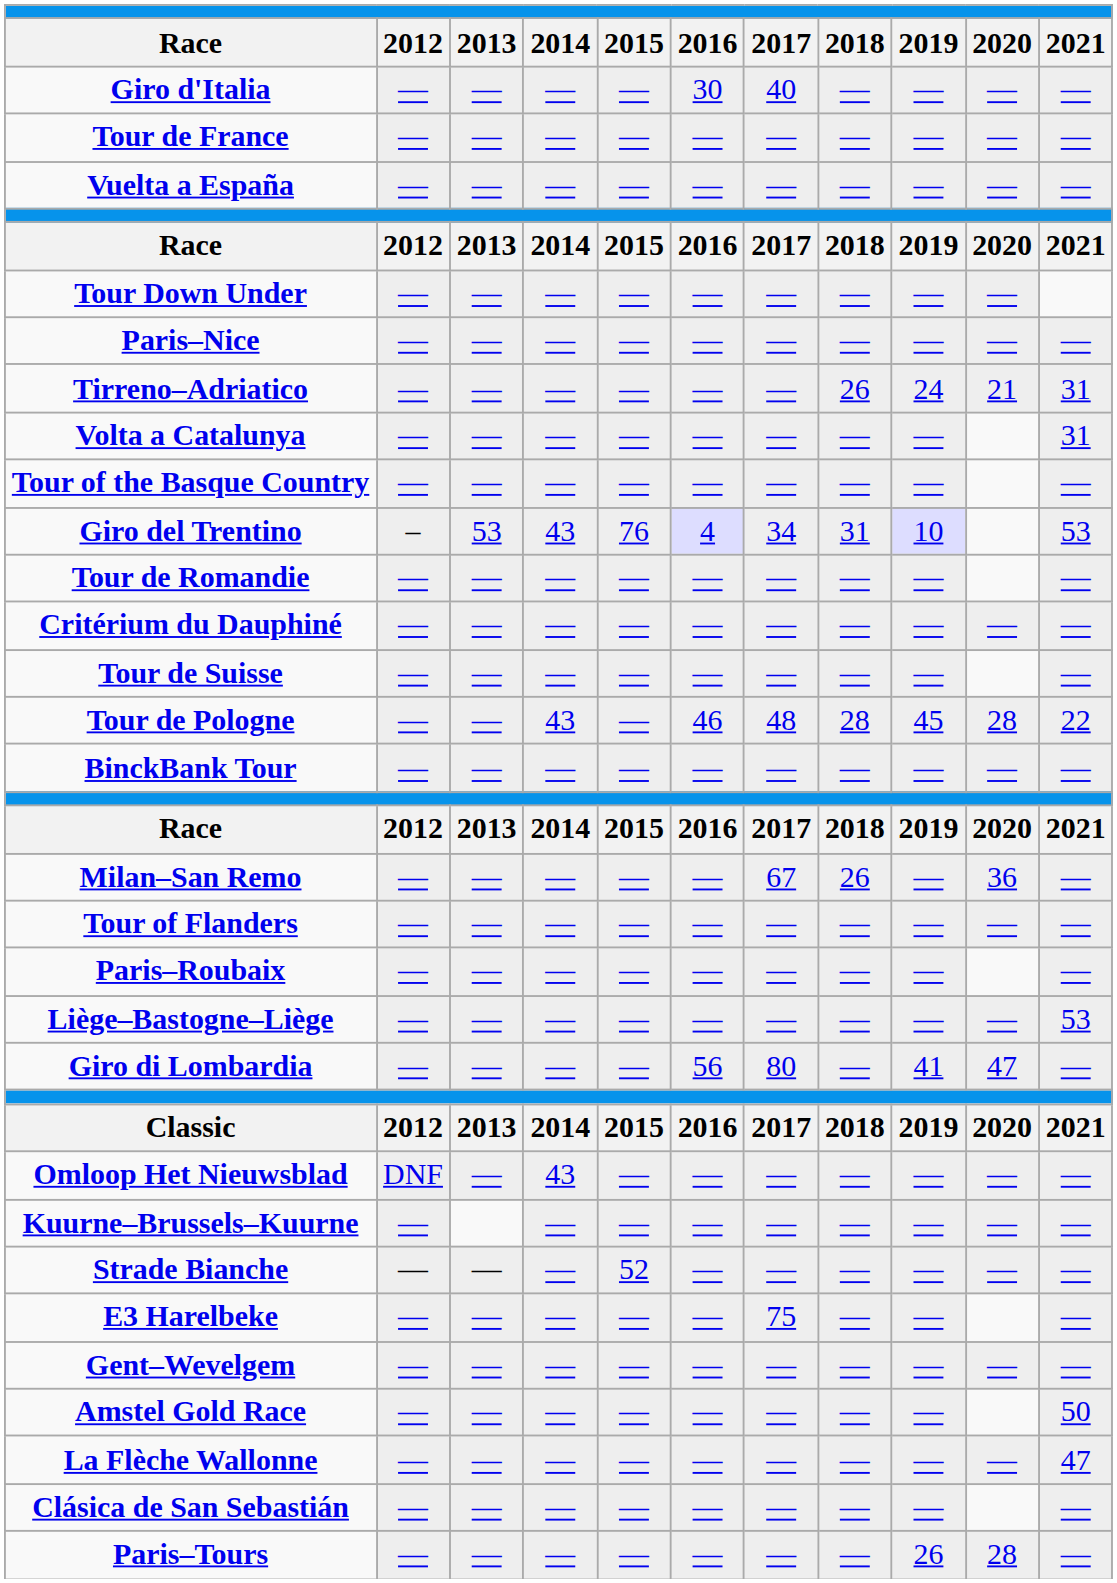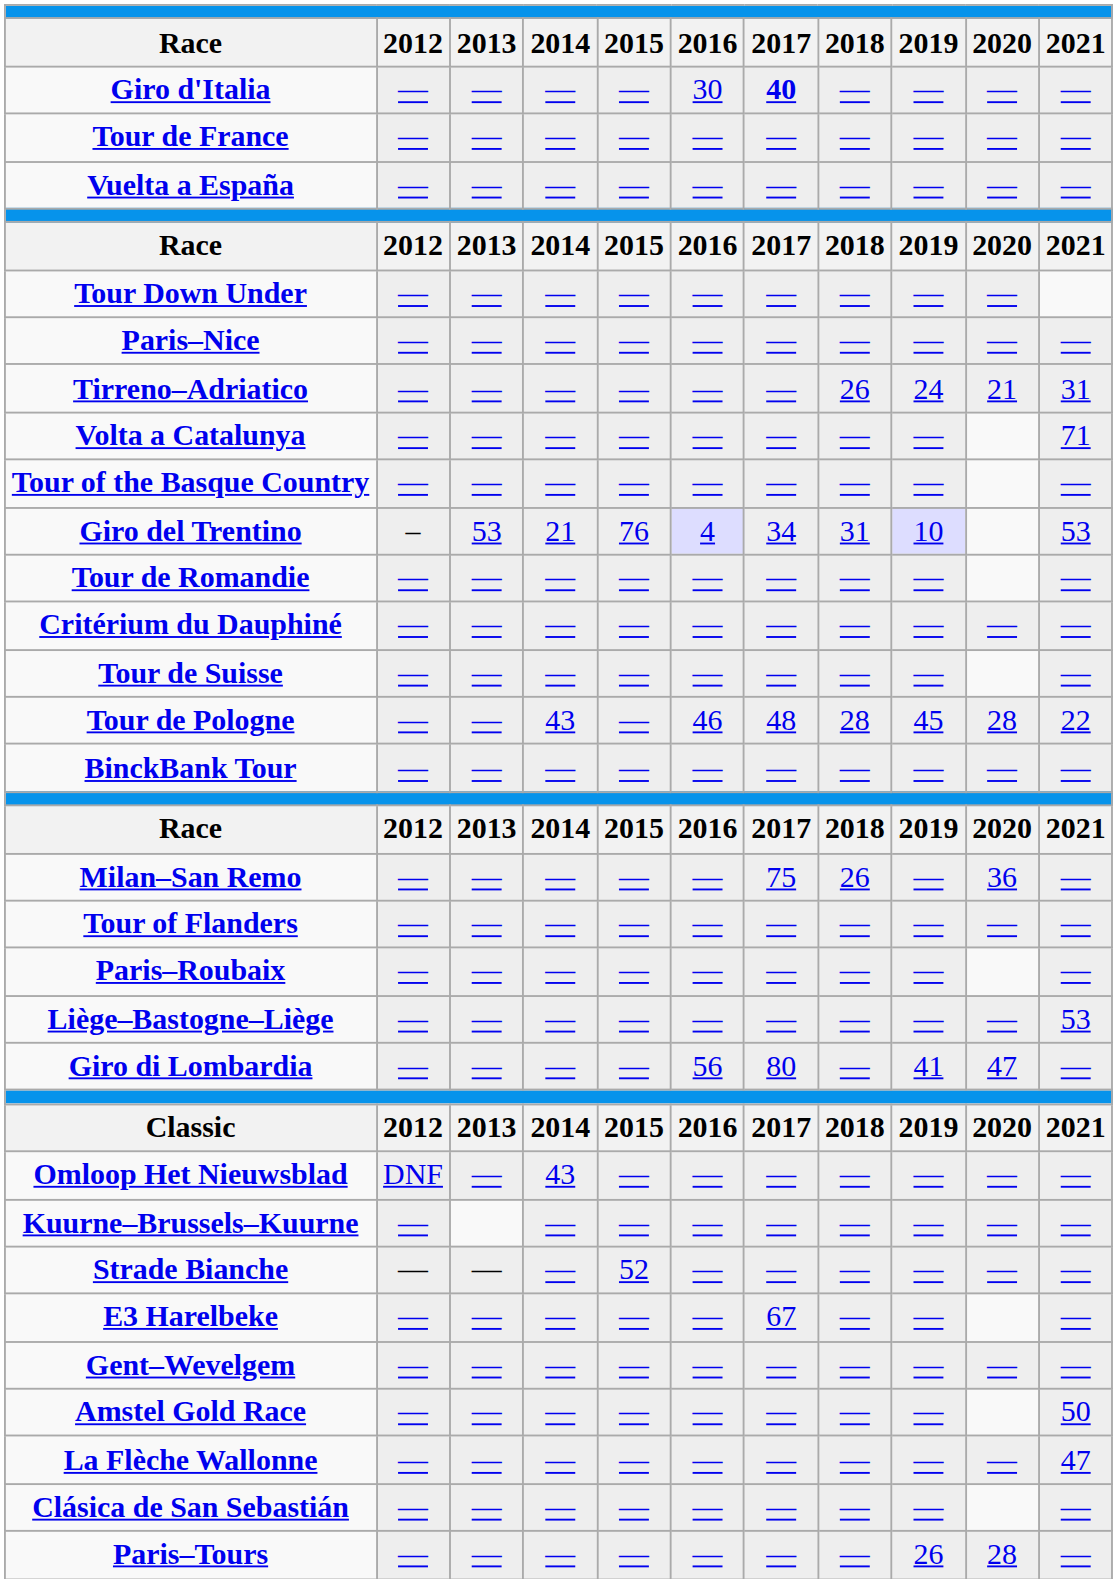 <table class="wikitable">
 <tr style="background:#eee;">
 <td style="background:#0693eb" colspan=20><strong></strong></td>
 </tr>
 <tr>
 <th>Race</th>
 <th>2012</th>
 <th>2013</th>
 <th>2014</th>
 <th>2015</th>
 <th>2016</th>
 <th>2017</th>
 <th>2018</th>
 <th>2019</th>
 <th>2020</th>
 <th>2021</th>
 </tr>
 <tr align="center">
 <td><strong><a href='#'>Giro d'Italia</a></strong></td>
 <td style="background:#eee;"><a href='#'>—</a></td>
 <td style="background:#eee;"><a href='#'>—</a></td>
 <td style="background:#eee;"><a href='#'>—</a></td>
 <td style="background:#eee;"><a href='#'>—</a></td>
 <td style="background:#eee;"><a href='#'>30</a></td>
-<td style="background:#eee;"><a href='#'>40</a></td>
+<td style="background:#eee;"><strong><a href='#'>40</a></strong></td>
 <td style="background:#eee;"><a href='#'>—</a></td>
 <td style="background:#eee;"><a href='#'>—</a></td>
 <td style="background:#eee;"><a href='#'>—</a></td>
 <td style="background:#eee;"><a href='#'>—</a></td>
 </tr>
 <tr align="center">
 <td><strong><a href='#'>Tour de France</a></strong></td>
 <td style="background:#eee;"><a href='#'>—</a></td>
 <td style="background:#eee;"><a href='#'>—</a></td>
 <td style="background:#eee;"><a href='#'>—</a></td>
 <td style="background:#eee;"><a href='#'>—</a></td>
 <td style="background:#eee;"><a href='#'>—</a></td>
 <td style="background:#eee;"><a href='#'>—</a></td>
 <td style="background:#eee;"><a href='#'>—</a></td>
 <td style="background:#eee;"><a href='#'>—</a></td>
 <td style="background:#eee;"><a href='#'>—</a></td>
 <td style="background:#eee;"><a href='#'>—</a></td>
 </tr>
 <tr align="center">
 <td style="text-align:center;"><strong><a href='#'>Vuelta a España</a></strong></td>
 <td style="background:#eee;"><a href='#'>—</a></td>
 <td style="background:#eee;"><a href='#'>—</a></td>
 <td style="background:#eee;"><a href='#'>—</a></td>
 <td style="background:#eee;"><a href='#'>—</a></td>
 <td style="background:#eee;"><a href='#'>—</a></td>
 <td style="background:#eee;"><a href='#'>—</a></td>
 <td style="background:#eee;"><a href='#'>—</a></td>
 <td style="background:#eee;"><a href='#'>—</a></td>
 <td style="background:#eee;"><a href='#'>—</a></td>
 <td style="background:#eee;"><a href='#'>—</a></td>
 </tr>
 <tr>
 <td style="background:#0693eb;" colspan=20><strong></strong></td>
 </tr>
 <tr>
 <th>Race</th>
 <th>2012</th>
 <th>2013</th>
 <th>2014</th>
 <th>2015</th>
 <th>2016</th>
 <th>2017</th>
 <th>2018</th>
 <th>2019</th>
 <th>2020</th>
 <th>2021</th>
 </tr>
 <tr align="center">
 <td><strong><a href='#'>Tour Down Under</a></strong></td>
 <td style="background:#eee;"><a href='#'>—</a></td>
 <td style="background:#eee;"><a href='#'>—</a></td>
 <td style="background:#eee;"><a href='#'>—</a></td>
 <td style="background:#eee;"><a href='#'>—</a></td>
 <td style="background:#eee;"><a href='#'>—</a></td>
 <td style="background:#eee;"><a href='#'>—</a></td>
 <td style="background:#eee;"><a href='#'>—</a></td>
 <td style="background:#eee;"><a href='#'>—</a></td>
 <td style="background:#eee;"><a href='#'>—</a></td>
 <td></td>
 </tr>
 <tr align="center">
 <td><strong><a href='#'>Paris–Nice</a></strong></td>
 <td style="background:#eee;"><a href='#'>—</a></td>
 <td style="background:#eee;"><a href='#'>—</a></td>
 <td style="background:#eee;"><a href='#'>—</a></td>
 <td style="background:#eee;"><a href='#'>—</a></td>
 <td style="background:#eee;"><a href='#'>—</a></td>
 <td style="background:#eee;"><a href='#'>—</a></td>
 <td style="background:#eee;"><a href='#'>—</a></td>
 <td style="background:#eee;"><a href='#'>—</a></td>
 <td style="background:#eee;"><a href='#'>—</a></td>
 <td style="background:#eee;"><a href='#'>—</a></td>
 </tr>
 <tr align="center">
 <td><strong><a href='#'>Tirreno–Adriatico</a></strong></td>
 <td style="background:#eee;"><a href='#'>—</a></td>
 <td style="background:#eee;"><a href='#'>—</a></td>
 <td style="background:#eee;"><a href='#'>—</a></td>
 <td style="background:#eee;"><a href='#'>—</a></td>
 <td style="background:#eee;"><a href='#'>—</a></td>
 <td style="background:#eee;"><a href='#'>—</a></td>
 <td style="background:#eee;"><a href='#'>26</a></td>
 <td style="background:#eee;"><a href='#'>24</a></td>
 <td style="background:#eee;"><a href='#'>21</a></td>
 <td style="background:#eee;"><a href='#'>31</a></td>
 </tr>
 <tr align="center">
 <td><strong><a href='#'>Volta a Catalunya</a></strong></td>
 <td style="background:#eee;"><a href='#'>—</a></td>
 <td style="background:#eee;"><a href='#'>—</a></td>
 <td style="background:#eee;"><a href='#'>—</a></td>
 <td style="background:#eee"><a href='#'>—</a></td>
 <td style="background:#eee;"><a href='#'>—</a></td>
 <td style="background:#eee;"><a href='#'>—</a></td>
 <td style="background:#eee;"><a href='#'>—</a></td>
 <td style="background:#eee;"><a href='#'>—</a></td>
 <td></td>
-<td style="background:#eee;"><a href='#'>31</a></td>
+<td style="background:#eee;"><a href='#'>71</a></td>
 </tr>
 <tr align="center">
 <td><strong><a href='#'>Tour of the Basque Country</a></strong></td>
 <td style="background:#eee;"><a href='#'>—</a></td>
 <td style="background:#eee;"><a href='#'>—</a></td>
 <td style="background:#eee;"><a href='#'>—</a></td>
 <td style="background:#eee;"><a href='#'>—</a></td>
 <td style="background:#eee;"><a href='#'>—</a></td>
 <td style="background:#eee;"><a href='#'>—</a></td>
 <td style="background:#eee;"><a href='#'>—</a></td>
 <td style="background:#eee;"><a href='#'>—</a></td>
 <td></td>
 <td style="background:#eee;"><a href='#'>—</a></td>
 </tr>
 <tr align="center">
 <td><strong><a href='#'>Giro del Trentino</a></strong></td>
 <td style="background:#eee;">–</td>
 <td style="background:#eee;"><a href='#'>53</a></td>
-<td style="background:#eee;"><a href='#'>43</a></td>
+<td style="background:#eee;"><a href='#'>21</a></td>
 <td style="background:#eee;"><a href='#'>76</a></td>
 <td style="background:#ddf;"><a href='#'>4</a></td>
 <td style="background:#eee;"><a href='#'>34</a></td>
 <td style="background:#eee;"><a href='#'>31</a></td>
 <td style="background:#ddf;"><a href='#'>10</a></td>
 <td></td>
 <td style="background:#eee;"><a href='#'>53</a></td>
 </tr>
 <tr align="center">
 <td><strong><a href='#'>Tour de Romandie</a></strong></td>
 <td style="background:#eee;"><a href='#'>—</a></td>
 <td style="background:#eee;"><a href='#'>—</a></td>
 <td style="background:#eee;"><a href='#'>—</a></td>
 <td style="background:#eee;"><a href='#'>—</a></td>
 <td style="background:#eee;"><a href='#'>—</a></td>
 <td style="background:#eee;"><a href='#'>—</a></td>
 <td style="background:#eee;"><a href='#'>—</a></td>
 <td style="background:#eee;"><a href='#'>—</a></td>
 <td></td>
 <td style="background:#eee;"><a href='#'>—</a></td>
 </tr>
 <tr align="center">
 <td><strong><a href='#'>Critérium du Dauphiné</a></strong></td>
 <td style="background:#eee;"><a href='#'>—</a></td>
 <td style="background:#eee;"><a href='#'>—</a></td>
 <td style="background:#eee;"><a href='#'>—</a></td>
 <td style="background:#eee;"><a href='#'>—</a></td>
 <td style="background:#eee;"><a href='#'>—</a></td>
 <td style="background:#eee;"><a href='#'>—</a></td>
 <td style="background:#eee;"><a href='#'>—</a></td>
 <td style="background:#eee;"><a href='#'>—</a></td>
 <td style="background:#eee;"><a href='#'>—</a></td>
 <td style="background:#eee;"><a href='#'>—</a></td>
 </tr>
 <tr align="center">
 <td><strong><a href='#'>Tour de Suisse</a></strong></td>
 <td style="background:#eee;"><a href='#'>—</a></td>
 <td style="background:#eee;"><a href='#'>—</a></td>
 <td style="background:#eee;"><a href='#'>—</a></td>
 <td style="background:#eee;"><a href='#'>—</a></td>
 <td style="background:#eee;"><a href='#'>—</a></td>
 <td style="background:#eee;"><a href='#'>—</a></td>
 <td style="background:#eee;"><a href='#'>—</a></td>
 <td style="background:#eee;"><a href='#'>—</a></td>
 <td></td>
 <td style="background:#eee;"><a href='#'>—</a></td>
 </tr>
 <tr align="center">
 <td><strong><a href='#'>Tour de Pologne</a></strong></td>
 <td style="background:#eee;"><a href='#'>—</a></td>
 <td style="background:#eee;"><a href='#'>—</a></td>
 <td style="background:#eee;"><a href='#'>43</a></td>
 <td style="background:#eee;"><a href='#'>—</a></td>
 <td style="background:#eee;"><a href='#'>46</a></td>
 <td style="background:#eee;"><a href='#'>48</a></td>
 <td style="background:#eee;"><a href='#'>28</a></td>
 <td style="background:#eee;"><a href='#'>45</a></td>
 <td style="background:#eee;"><a href='#'>28</a></td>
 <td style="background:#eee;"><a href='#'>22</a></td>
 </tr>
 <tr align="center">
 <td><strong><a href='#'>BinckBank Tour</a></strong></td>
 <td style="background:#eee;"><a href='#'>—</a></td>
 <td style="background:#eee;"><a href='#'>—</a></td>
 <td style="background:#eee;"><a href='#'>—</a></td>
 <td style="background:#eee;"><a href='#'>—</a></td>
 <td style="background:#eee;"><a href='#'>—</a></td>
 <td style="background:#eee;"><a href='#'>—</a></td>
 <td style="background:#eee;"><a href='#'>—</a></td>
 <td style="background:#eee;"><a href='#'>—</a></td>
 <td style="background:#eee;"><a href='#'>—</a></td>
 <td style="background:#eee;"><a href='#'>—</a></td>
 </tr>
 <tr>
 <td style="background:#0693eb;" colspan=20><strong></strong></td>
 </tr>
 <tr>
 <th>Race</th>
 <th>2012</th>
 <th>2013</th>
 <th>2014</th>
 <th>2015</th>
 <th>2016</th>
 <th>2017</th>
 <th>2018</th>
 <th>2019</th>
 <th>2020</th>
 <th>2021</th>
 </tr>
 <tr align="center">
 <td><strong><a href='#'>Milan–San Remo</a></strong></td>
 <td style="background:#eee;"><a href='#'>—</a></td>
 <td style="background:#eee;"><a href='#'>—</a></td>
 <td style="background:#eee;"><a href='#'>—</a></td>
 <td style="background:#eee;"><a href='#'>—</a></td>
 <td style="background:#eee;"><a href='#'>—</a></td>
-<td style="background:#eee;"><a href='#'>67</a></td>
+<td style="background:#eee;"><a href='#'>75</a></td>
 <td style="background:#eee;"><a href='#'>26</a></td>
 <td style="background:#eee;"><a href='#'>—</a></td>
 <td style="background:#eee;"><a href='#'>36</a></td>
 <td style="background:#eee;"><a href='#'>—</a></td>
 </tr>
 <tr align="center">
 <td><strong><a href='#'>Tour of Flanders</a></strong></td>
 <td style="background:#eee;"><a href='#'>—</a></td>
 <td style="background:#eee;"><a href='#'>—</a></td>
 <td style="background:#eee;"><a href='#'>—</a></td>
 <td style="background:#eee;"><a href='#'>—</a></td>
 <td style="background:#eee;"><a href='#'>—</a></td>
 <td style="background:#eee;"><a href='#'>—</a></td>
 <td style="background:#eee;"><a href='#'>—</a></td>
 <td style="background:#eee;"><a href='#'>—</a></td>
 <td style="background:#eee;"><a href='#'>—</a></td>
 <td style="background:#eee;"><a href='#'>—</a></td>
 </tr>
 <tr align="center">
 <td><strong><a href='#'>Paris–Roubaix</a></strong></td>
 <td style="background:#eee;"><a href='#'>—</a></td>
 <td style="background:#eee;"><a href='#'>—</a></td>
 <td style="background:#eee;"><a href='#'>—</a></td>
 <td style="background:#eee;"><a href='#'>—</a></td>
 <td style="background:#eee;"><a href='#'>—</a></td>
 <td style="background:#eee;"><a href='#'>—</a></td>
 <td style="background:#eee;"><a href='#'>—</a></td>
 <td style="background:#eee;"><a href='#'>—</a></td>
 <td></td>
 <td style="background:#eee;"><a href='#'>—</a></td>
 </tr>
 <tr align="center">
 <td><strong><a href='#'>Liège–Bastogne–Liège</a></strong></td>
 <td style="background:#eee;"><a href='#'>—</a></td>
 <td style="background:#eee;"><a href='#'>—</a></td>
 <td style="background:#eee;"><a href='#'>—</a></td>
 <td style="background:#eee;"><a href='#'>—</a></td>
 <td style="background:#eee;"><a href='#'>—</a></td>
 <td style="background:#eee;"><a href='#'>—</a></td>
 <td style="background:#eee;"><a href='#'>—</a></td>
 <td style="background:#eee;"><a href='#'>—</a></td>
 <td style="background:#eee;"><a href='#'>—</a></td>
 <td style="background:#eee;"><a href='#'>53</a></td>
 </tr>
 <tr align="center">
 <td><strong><a href='#'>Giro di Lombardia</a></strong></td>
 <td style="background:#eee;"><a href='#'>—</a></td>
 <td style="background:#eee;"><a href='#'>—</a></td>
 <td style="background:#eee;"><a href='#'>—</a></td>
 <td style="background:#eee;"><a href='#'>—</a></td>
 <td style="background:#eee;"><a href='#'>56</a></td>
 <td style="background:#eee;"><a href='#'>80</a></td>
 <td style="background:#eee;"><a href='#'>—</a></td>
 <td style="background:#eee;"><a href='#'>41</a></td>
 <td style="background:#eee;"><a href='#'>47</a></td>
 <td style="background:#eee;"><a href='#'>—</a></td>
 </tr>
 <tr>
 <td style="background:#0693eb;" colspan=20><strong></strong></td>
 </tr>
 <tr>
 <th>Classic</th>
 <th>2012</th>
 <th>2013</th>
 <th>2014</th>
 <th>2015</th>
 <th>2016</th>
 <th>2017</th>
 <th>2018</th>
 <th>2019</th>
 <th>2020</th>
 <th>2021</th>
 </tr>
 <tr align="center">
 <td><strong><a href='#'>Omloop Het Nieuwsblad</a></strong></td>
 <td style="background:#eee;"><a href='#'>DNF</a></td>
 <td style="background:#eee;"><a href='#'>—</a></td>
 <td style="background:#eee;"><a href='#'>43</a></td>
 <td style="background:#eee;"><a href='#'>—</a></td>
 <td style="background:#eee;"><a href='#'>—</a></td>
 <td style="background:#eee;"><a href='#'>—</a></td>
 <td style="background:#eee;"><a href='#'>—</a></td>
 <td style="background:#eee;"><a href='#'>—</a></td>
 <td style="background:#eee;"><a href='#'>—</a></td>
 <td style="background:#eee;"><a href='#'>—</a></td>
 </tr>
 <tr align="center">
 <td><strong><a href='#'>Kuurne–Brussels–Kuurne</a></strong></td>
 <td style="background:#eee;"><a href='#'>—</a></td>
 <td></td>
 <td style="background:#eee;"><a href='#'>—</a></td>
 <td style="background:#eee;"><a href='#'>—</a></td>
 <td style="background:#eee;"><a href='#'>—</a></td>
 <td style="background:#eee;"><a href='#'>—</a></td>
 <td style="background:#eee;"><a href='#'>—</a></td>
 <td style="background:#eee;"><a href='#'>—</a></td>
 <td style="background:#eee;"><a href='#'>—</a></td>
 <td style="background:#eee;"><a href='#'>—</a></td>
 </tr>
 <tr align="center">
 <td><strong><a href='#'>Strade Bianche</a></strong></td>
 <td style="background:#eee;">—</td>
 <td style="background:#eee;">—</td>
 <td style="background:#eee;"><a href='#'>—</a></td>
 <td style="background:#eee;"><a href='#'>52</a></td>
 <td style="background:#eee;"><a href='#'>—</a></td>
 <td style="background:#eee;"><a href='#'>—</a></td>
 <td style="background:#eee;"><a href='#'>—</a></td>
 <td style="background:#eee;"><a href='#'>—</a></td>
 <td style="background:#eee;"><a href='#'>—</a></td>
 <td style="background:#eee;"><a href='#'>—</a></td>
 </tr>
 <tr align="center">
 <td><strong><a href='#'>E3 Harelbeke</a></strong></td>
 <td style="background:#eee;"><a href='#'>—</a></td>
 <td style="background:#eee;"><a href='#'>—</a></td>
 <td style="background:#eee;"><a href='#'>—</a></td>
 <td style="background:#eee;"><a href='#'>—</a></td>
 <td style="background:#eee;"><a href='#'>—</a></td>
-<td style="background:#eee;"><a href='#'>75</a></td>
+<td style="background:#eee;"><a href='#'>67</a></td>
 <td style="background:#eee;"><a href='#'>—</a></td>
 <td style="background:#eee;"><a href='#'>—</a></td>
 <td></td>
 <td style="background:#eee;"><a href='#'>—</a></td>
 </tr>
 <tr align="center">
 <td><strong><a href='#'>Gent–Wevelgem</a></strong></td>
 <td style="background:#eee;"><a href='#'>—</a></td>
 <td style="background:#eee;"><a href='#'>—</a></td>
 <td style="background:#eee;"><a href='#'>—</a></td>
 <td style="background:#eee;"><a href='#'>—</a></td>
 <td style="background:#eee;"><a href='#'>—</a></td>
 <td style="background:#eee;"><a href='#'>—</a></td>
 <td style="background:#eee;"><a href='#'>—</a></td>
 <td style="background:#eee;"><a href='#'>—</a></td>
 <td style="background:#eee;"><a href='#'>—</a></td>
 <td style="background:#eee;"><a href='#'>—</a></td>
 </tr>
 <tr align="center">
 <td><strong><a href='#'>Amstel Gold Race</a></strong></td>
 <td style="background:#eee;"><a href='#'>—</a></td>
 <td style="background:#eee;"><a href='#'>—</a></td>
 <td style="background:#eee;"><a href='#'>—</a></td>
 <td style="background:#eee;"><a href='#'>—</a></td>
 <td style="background:#eee;"><a href='#'>—</a></td>
 <td style="background:#eee;"><a href='#'>—</a></td>
 <td style="background:#eee;"><a href='#'>—</a></td>
 <td style="background:#eee;"><a href='#'>—</a></td>
 <td></td>
 <td style="background:#eee;"><a href='#'>50</a></td>
 </tr>
 <tr align="center">
 <td><strong><a href='#'>La Flèche Wallonne</a></strong></td>
 <td style="background:#eee;"><a href='#'>—</a></td>
 <td style="background:#eee;"><a href='#'>—</a></td>
 <td style="background:#eee;"><a href='#'>—</a></td>
 <td style="background:#eee;"><a href='#'>—</a></td>
 <td style="background:#eee;"><a href='#'>—</a></td>
 <td style="background:#eee;"><a href='#'>—</a></td>
 <td style="background:#eee;"><a href='#'>—</a></td>
 <td style="background:#eee;"><a href='#'>—</a></td>
 <td style="background:#eee;"><a href='#'>—</a></td>
 <td style="background:#eee;"><a href='#'>47</a></td>
 </tr>
 <tr align="center">
 <td><strong><a href='#'>Clásica de San Sebastián</a></strong></td>
 <td style="background:#eee;"><a href='#'>—</a></td>
 <td style="background:#eee;"><a href='#'>—</a></td>
 <td style="background:#eee;"><a href='#'>—</a></td>
 <td style="background:#eee;"><a href='#'>—</a></td>
 <td style="background:#eee;"><a href='#'>—</a></td>
 <td style="background:#eee;"><a href='#'>—</a></td>
 <td style="background:#eee;"><a href='#'>—</a></td>
 <td style="background:#eee;"><a href='#'>—</a></td>
 <td></td>
 <td style="background:#eee;"><a href='#'>—</a></td>
 </tr>
 <tr align="center">
 <td><strong><a href='#'>Paris–Tours</a></strong></td>
 <td style="background:#eee;"><a href='#'>—</a></td>
 <td style="background:#eee;"><a href='#'>—</a></td>
 <td style="background:#eee;"><a href='#'>—</a></td>
 <td style="background:#eee;"><a href='#'>—</a></td>
 <td style="background:#eee;"><a href='#'>—</a></td>
 <td style="background:#eee;"><a href='#'>—</a></td>
 <td style="background:#eee;"><a href='#'>—</a></td>
 <td style="background:#eee;"><a href='#'>26</a></td>
 <td style="background:#eee;"><a href='#'>28</a></td>
 <td style="background:#eee;"><a href='#'>—</a></td>
 </tr>
 </table>
